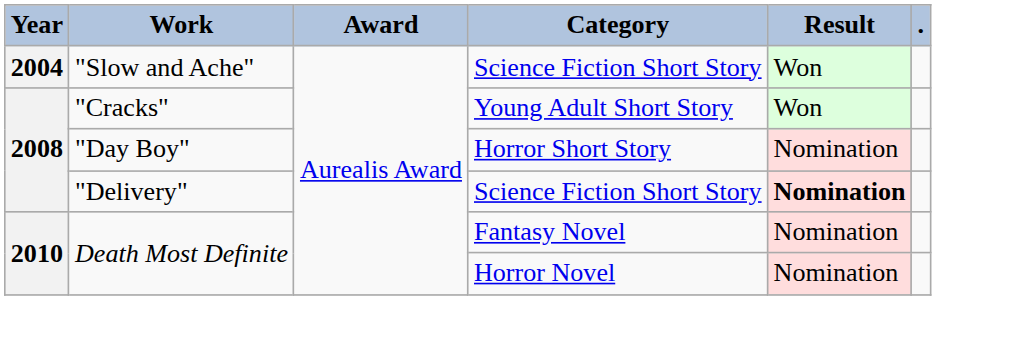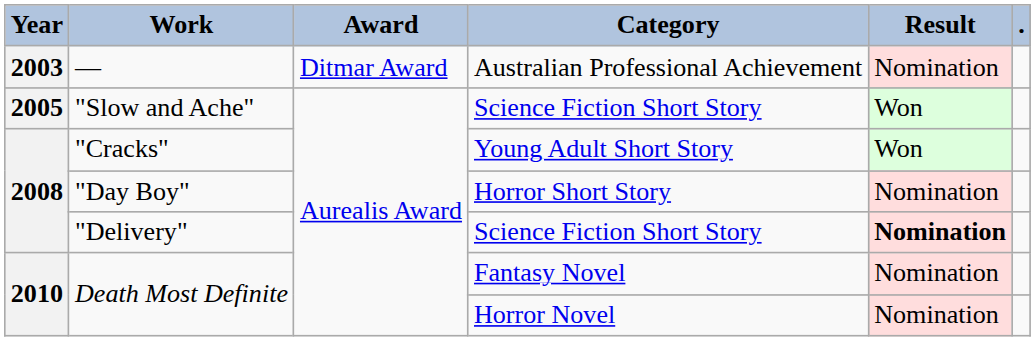 <table class="wikitable">
 <tr>
 <th style="background:#B0C4DE;">Year</th>
 <th style="background:#B0C4DE;">Work</th>
 <th style="background:#B0C4DE;">Award</th>
 <th style="background:#B0C4DE;">Category</th>
 <th style="background:#B0C4DE;">Result</th>
 <th style="background:#B0C4DE;">.</th>
 </tr>
 <tr>
-<th>2004</th>
+<th>2003</th>
+<td>—</td>
+<td><a href='#'>Ditmar Award</a></td>
+<td>Australian Professional Achievement</td>
+<td bgcolor="ffdddd">Nomination</td>
+<td></td>
+</tr>
+<tr>
+<th>2005</th>
 <td>"Slow and Ache"</td>
 <td rowspan="6"><a href='#'>Aurealis Award</a></td>
 <td><a href='#'>Science Fiction Short Story</a></td>
 <td bgcolor="#ddffdd">Won</td>
 <td></td>
 </tr>
 <tr>
 <th rowspan="3">2008</th>
 <td>"Cracks"</td>
 <td><a href='#'>Young Adult Short Story</a></td>
 <td bgcolor="#ddffdd">Won</td>
 <td></td>
 </tr>
 <tr>
 <td>"Day Boy"</td>
 <td><a href='#'>Horror Short Story</a></td>
 <td bgcolor="ffdddd">Nomination</td>
 <td></td>
 </tr>
 <tr>
 <td>"Delivery"</td>
 <td><a href='#'>Science Fiction Short Story</a></td>
 <td bgcolor="ffdddd"><strong>Nomination</strong></td>
 <td></td>
 </tr>
 <tr>
 <th rowspan="2">2010</th>
 <td rowspan="2"><em>Death Most Definite</em></td>
 <td><a href='#'>Fantasy Novel</a></td>
 <td bgcolor="ffdddd">Nomination</td>
 <td></td>
 </tr>
 <tr>
 <td><a href='#'>Horror Novel</a></td>
 <td bgcolor="ffdddd">Nomination</td>
 <td></td>
 </tr>
 </table>
